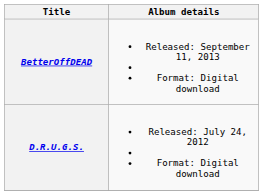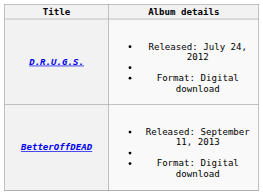 <table class="wikitable plainrowheaders" style="text-align:center;">
 <tr>
 <th scope="col" style="width:11em;">Title</th>
 <th scope="col" style="width:16em;">Album details</th>
 </tr>
 <tr>
+<th scope="row"><em><a href='#'>D.R.U.G.S.</a></em></th>
+<td><br><ul><li>Released: July 24, 2012</li><li></li><li>Format: Digital download</li></ul></td>
+</tr>
+<tr>
 <th scope="row"><em><a href='#'>BetterOffDEAD</a></em></th>
 <td><br><ul><li>Released: September 11, 2013</li><li></li><li>Format: Digital download</li></ul></td>
 </tr>
 <tr>
-<th scope="row"><em><a href='#'>D.R.U.G.S.</a></em></th>
-<td><br><ul><li>Released: July 24, 2012</li><li></li><li>Format: Digital download</li></ul></td>
-</tr>
-<tr>
 </tr>
 </table>
